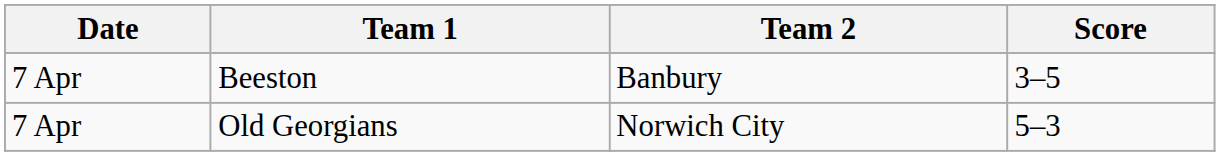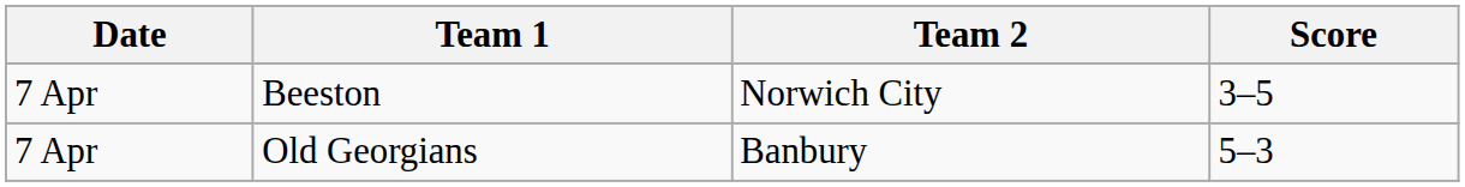 <table class="wikitable" style="font-size: 100%">
 <tr>
 <th width=100>Date</th>
 <th width=200>Team 1</th>
 <th width=200>Team 2</th>
 <th width=100>Score</th>
 </tr>
 <tr>
 <td>7 Apr</td>
 <td>Beeston</td>
-<td>Banbury</td>
+<td>Norwich City</td>
 <td>3–5</td>
 </tr>
 <tr>
 <td>7 Apr</td>
 <td>Old Georgians</td>
-<td>Norwich City</td>
+<td>Banbury</td>
 <td>5–3</td>
 </tr>
 </table>
